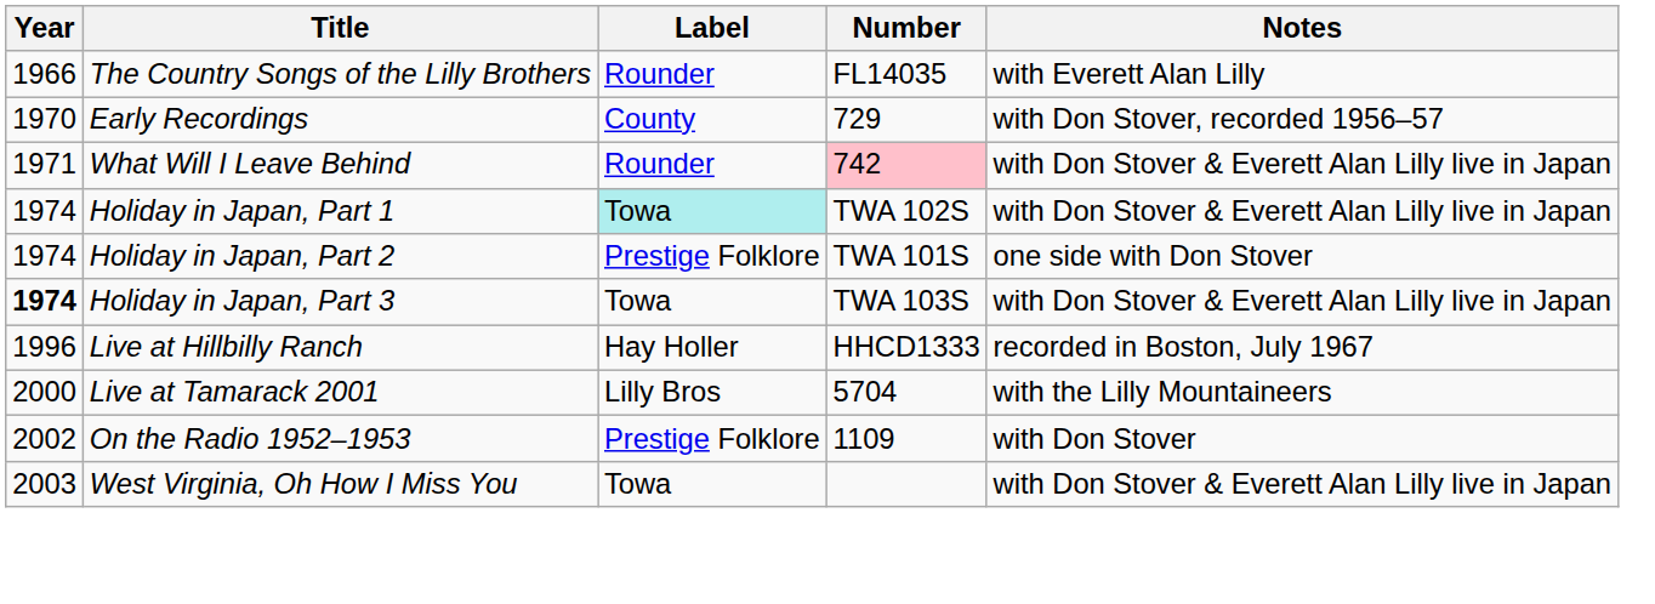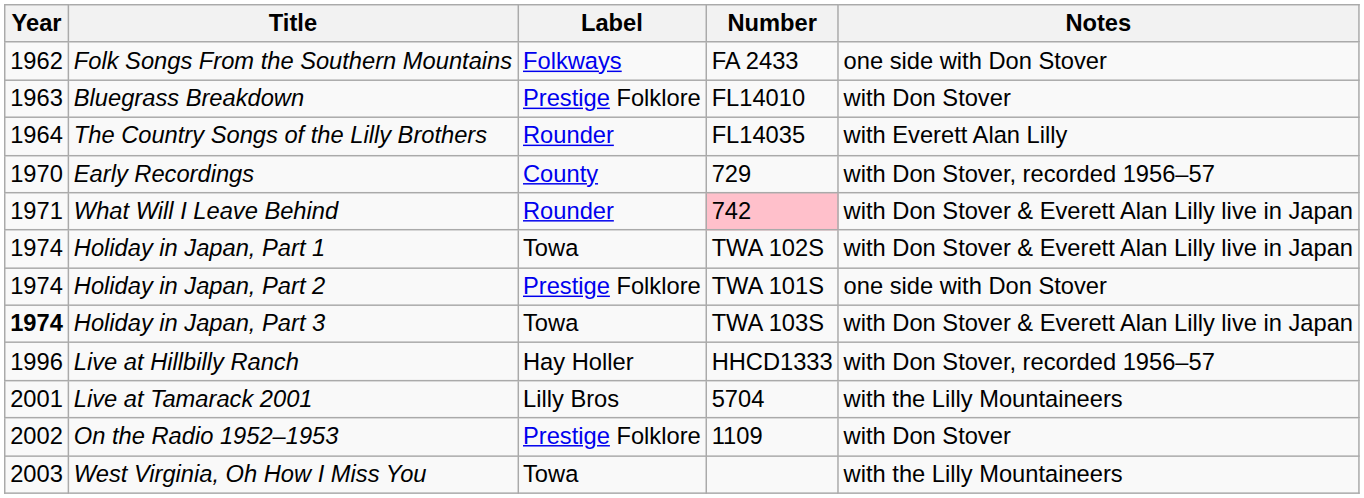 <table class="wikitable sortable">
 <tr>
 <th>Year</th>
 <th>Title</th>
 <th>Label</th>
 <th>Number</th>
 <th>Notes</th>
 </tr>
 <tr>
-<td>1966</td>
+<td>1962</td>
+<td><em>Folk Songs From the Southern Mountains</em></td>
+<td><a href='#'>Folkways</a></td>
+<td>FA 2433</td>
+<td>one side with Don Stover</td>
+</tr>
+<tr>
+<td>1963</td>
+<td><em>Bluegrass Breakdown</em></td>
+<td><a href='#'>Prestige</a> Folklore</td>
+<td>FL14010</td>
+<td>with Don Stover</td>
+</tr>
+<tr>
+<td>1964</td>
 <td><em>The Country Songs of the Lilly Brothers</em></td>
 <td><a href='#'>Rounder</a></td>
 <td>FL14035</td>
 <td>with Everett Alan Lilly</td>
 </tr>
 <tr 1965  Newport Folk Festival 1965-66 (Vangard) with Tex Logan and Everett Alan Lilly>
 <td>1970</td>
 <td><em>Early Recordings</em></td>
 <td><a href='#'>County</a></td>
 <td>729</td>
 <td>with Don Stover, recorded 1956–57</td>
 </tr>
 <tr>
 <td>1971</td>
 <td><em>What Will I Leave Behind</em></td>
 <td><a href='#'>Rounder</a></td>
 <td style="background: pink;">742</td>
 <td>with Don Stover & Everett Alan Lilly live in Japan</td>
 </tr>
 <tr>
 <td>1974</td>
 <td><em>Holiday in Japan, Part 1</em></td>
-<td style="background: paleturquoise;">Towa</td>
+<td>Towa</td>
 <td>TWA 102S</td>
 <td>with Don Stover & Everett Alan Lilly live in Japan</td>
 </tr>
 <tr>
 <td>1974</td>
 <td><em>Holiday in Japan, Part 2</em></td>
 <td><a href='#'>Prestige</a> Folklore</td>
 <td>TWA 101S</td>
 <td>one side with Don Stover</td>
 </tr>
 <tr>
 <td><strong>1974</strong></td>
 <td><em>Holiday in Japan, Part 3</em></td>
 <td>Towa</td>
 <td>TWA 103S</td>
 <td>with Don Stover & Everett Alan Lilly live in Japan</td>
 </tr>
 <tr>
 <td>1996</td>
 <td><em>Live at Hillbilly Ranch</em></td>
 <td>Hay Holler</td>
 <td>HHCD1333</td>
-<td>recorded in Boston, July 1967</td>
+<td>with Don Stover, recorded 1956–57</td>
 </tr>
 <tr>
-<td>2000</td>
+<td>2001</td>
 <td><em>Live at Tamarack 2001</em></td>
 <td>Lilly Bros</td>
 <td>5704</td>
 <td>with the Lilly Mountaineers</td>
 </tr>
 <tr>
 <td>2002</td>
 <td><em>On the Radio 1952–1953</em></td>
 <td><a href='#'>Prestige</a> Folklore</td>
 <td>1109</td>
 <td>with Don Stover</td>
 </tr>
 <tr>
 <td>2003</td>
 <td><em>West Virginia, Oh How I Miss You</em></td>
 <td>Towa</td>
 <td></td>
-<td>with Don Stover & Everett Alan Lilly live in Japan</td>
+<td>with the Lilly Mountaineers</td>
 </tr>
 </table>
